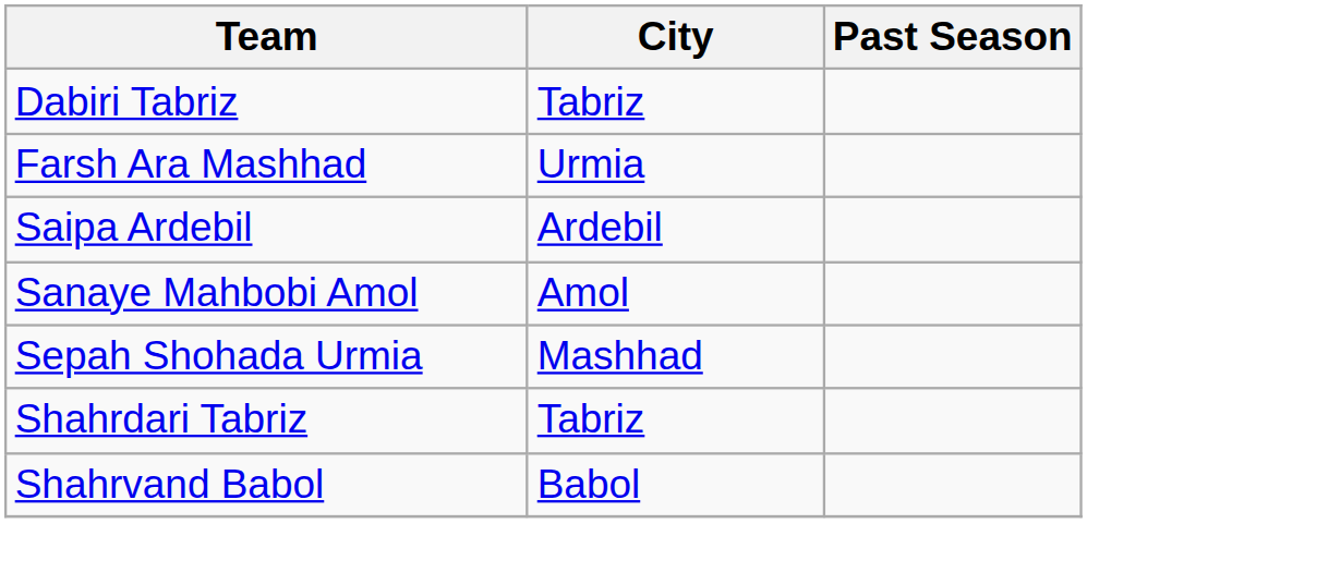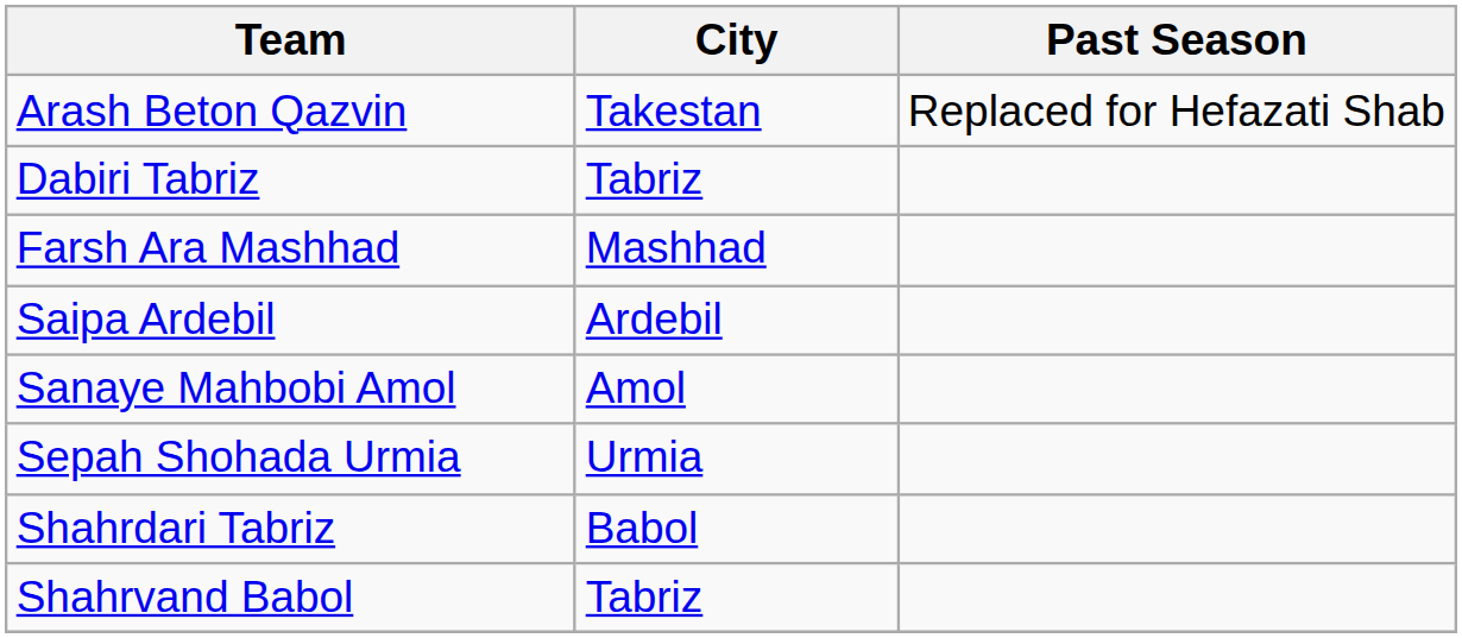 <table class="wikitable sortable">
 <tr>
 <th width=200>Team</th>
 <th width=110>City</th>
 <th>Past Season</th>
+</tr>
+<tr>
+<td align=left><a href='#'>Arash Beton Qazvin</a></td>
+<td><a href='#'>Takestan</a></td>
+<td>Replaced for Hefazati Shab</td>
 </tr>
 <tr>
 <td align=left><a href='#'>Dabiri Tabriz</a></td>
 <td><a href='#'>Tabriz</a></td>
 <td></td>
 </tr>
 <tr>
 <td align=left><a href='#'>Farsh Ara Mashhad</a></td>
-<td><a href='#'>Urmia</a></td>
+<td><a href='#'>Mashhad</a></td>
 <td></td>
 </tr>
 <tr>
 <td align=left><a href='#'>Saipa Ardebil</a></td>
 <td><a href='#'>Ardebil</a></td>
 <td></td>
 </tr>
 <tr>
 <td align=left><a href='#'>Sanaye Mahbobi Amol</a></td>
 <td><a href='#'>Amol</a></td>
 <td></td>
 </tr>
 <tr>
 <td align=left><a href='#'>Sepah Shohada Urmia</a></td>
-<td><a href='#'>Mashhad</a></td>
+<td><a href='#'>Urmia</a></td>
 <td></td>
 </tr>
 <tr>
 <td align=left><a href='#'>Shahrdari Tabriz</a></td>
-<td><a href='#'>Tabriz</a></td>
+<td><a href='#'>Babol</a></td>
 <td></td>
 </tr>
 <tr>
 <td align=left><a href='#'>Shahrvand Babol</a></td>
-<td><a href='#'>Babol</a></td>
+<td><a href='#'>Tabriz</a></td>
 <td></td>
 </tr>
 <tr>
 </tr>
 </table>
